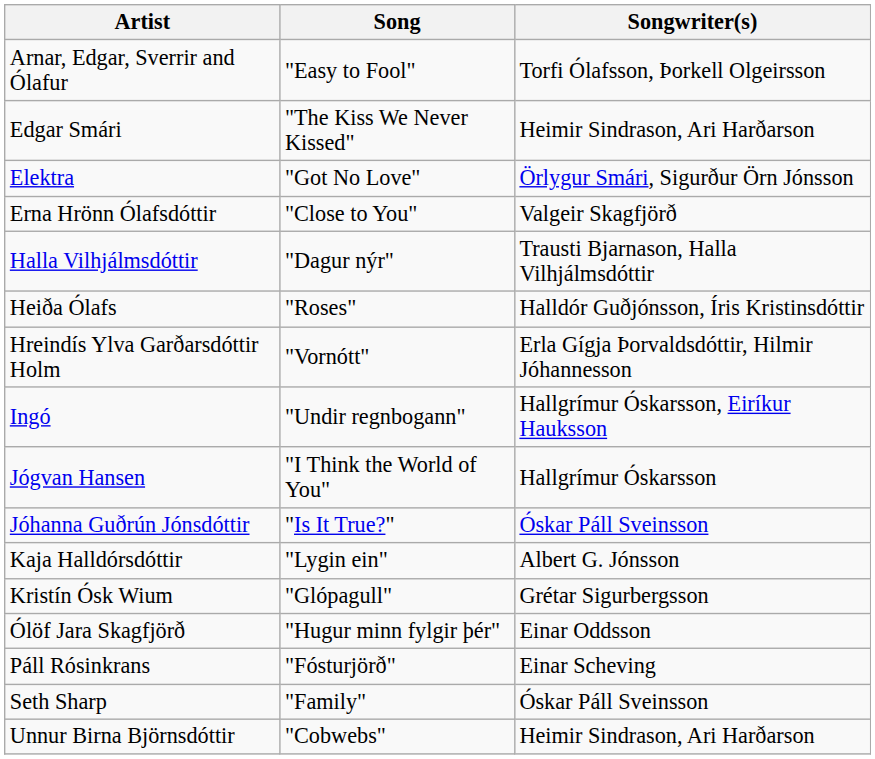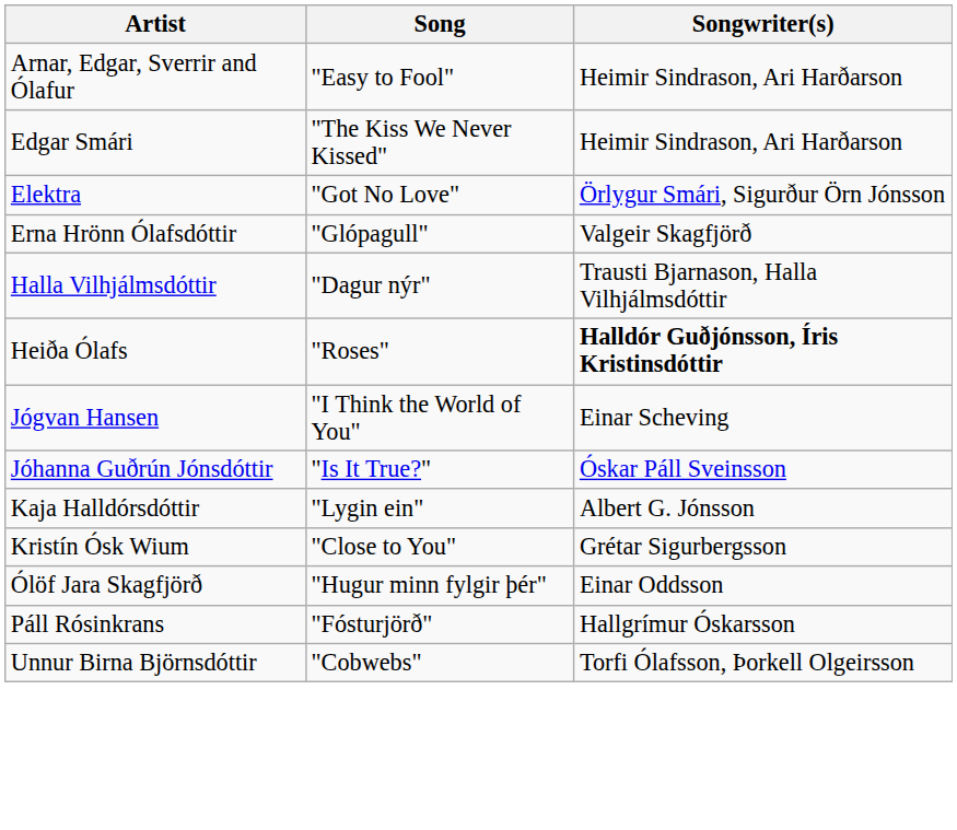 <table class="sortable wikitable" style="margin: 1em auto 1em auto; text-align:left">
 <tr>
 <th>Artist</th>
 <th>Song</th>
 <th>Songwriter(s)</th>
 </tr>
 <tr>
 <td>Arnar, Edgar, Sverrir and Ólafur</td>
 <td>"Easy to Fool"</td>
-<td>Torfi Ólafsson, Þorkell Olgeirsson</td>
+<td>Heimir Sindrason, Ari Harðarson</td>
 </tr>
 <tr>
 <td>Edgar Smári</td>
 <td>"The Kiss We Never Kissed"</td>
 <td>Heimir Sindrason, Ari Harðarson</td>
 </tr>
 <tr>
 <td><a href='#'>Elektra</a></td>
 <td>"Got No Love"</td>
 <td><a href='#'>Örlygur Smári</a>, Sigurður Örn Jónsson</td>
 </tr>
 <tr>
 <td>Erna Hrönn Ólafsdóttir</td>
-<td>"Close to You"</td>
+<td>"Glópagull"</td>
 <td>Valgeir Skagfjörð</td>
 </tr>
 <tr>
 <td><a href='#'>Halla Vilhjálmsdóttir</a></td>
 <td>"Dagur nýr"</td>
 <td>Trausti Bjarnason, Halla Vilhjálmsdóttir</td>
 </tr>
 <tr>
 <td>Heiða Ólafs</td>
 <td>"Roses"</td>
-<td>Halldór Guðjónsson, Íris Kristinsdóttir</td>
-</tr>
-<tr>
-<td>Hreindís Ylva Garðarsdóttir Holm</td>
-<td>"Vornótt"</td>
-<td>Erla Gígja Þorvaldsdóttir, Hilmir Jóhannesson</td>
-</tr>
-<tr>
-<td><a href='#'>Ingó</a></td>
-<td>"Undir regnbogann"</td>
-<td>Hallgrímur Óskarsson, <a href='#'>Eiríkur Hauksson</a></td>
+<td><strong>Halldór Guðjónsson, Íris Kristinsdóttir</strong></td>
 </tr>
 <tr>
 <td><a href='#'>Jógvan Hansen</a></td>
 <td>"I Think the World of You"</td>
-<td>Hallgrímur Óskarsson</td>
+<td>Einar Scheving</td>
 </tr>
 <tr>
 <td><a href='#'>Jóhanna Guðrún Jónsdóttir</a></td>
 <td>"<a href='#'>Is It True?</a>"</td>
 <td><a href='#'>Óskar Páll Sveinsson</a></td>
 </tr>
 <tr>
 <td>Kaja Halldórsdóttir</td>
 <td>"Lygin ein"</td>
 <td>Albert G. Jónsson</td>
 </tr>
 <tr>
 <td>Kristín Ósk Wium</td>
-<td>"Glópagull"</td>
+<td>"Close to You"</td>
 <td>Grétar Sigurbergsson</td>
 </tr>
 <tr>
 <td>Ólöf Jara Skagfjörð</td>
 <td>"Hugur minn fylgir þér"</td>
 <td>Einar Oddsson</td>
 </tr>
 <tr>
 <td>Páll Rósinkrans</td>
 <td>"Fósturjörð"</td>
-<td>Einar Scheving</td>
-</tr>
-<tr>
-<td>Seth Sharp</td>
-<td>"Family"</td>
-<td>Óskar Páll Sveinsson</td>
+<td>Hallgrímur Óskarsson</td>
 </tr>
 <tr>
 <td>Unnur Birna Björnsdóttir</td>
 <td>"Cobwebs"</td>
-<td>Heimir Sindrason, Ari Harðarson</td>
+<td>Torfi Ólafsson, Þorkell Olgeirsson</td>
 </tr>
 </table>
